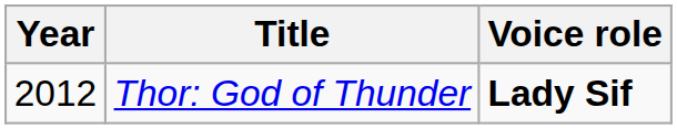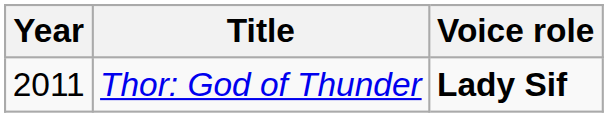 <table class="wikitable sortable">
 <tr>
 <th>Year</th>
 <th>Title</th>
 <th>Voice role</th>
 </tr>
 <tr>
-<td>2012</td>
+<td>2011</td>
 <td><em><a href='#'>Thor: God of Thunder</a></em></td>
 <td><strong>Lady Sif</strong></td>
 </tr>
 </table>
